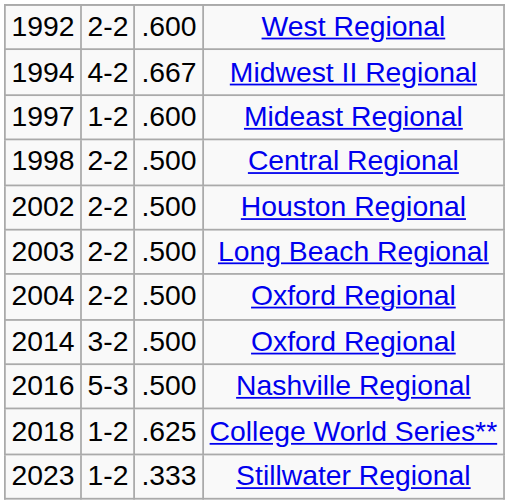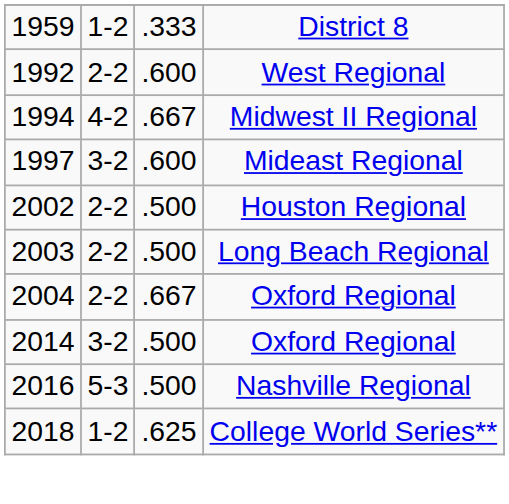 <table class="wikitable" style="text-align:center;">
 <tr>
+</tr>
+<tr>
+<td>1959</td>
+<td>1-2</td>
+<td>.333</td>
+<td><a href='#'>District 8</a></td>
 </tr>
 <tr>
 <td>1992</td>
 <td>2-2</td>
 <td>.600</td>
 <td><a href='#'>West Regional</a></td>
 </tr>
 <tr>
 <td>1994</td>
 <td>4-2</td>
 <td>.667</td>
 <td><a href='#'>Midwest II Regional</a></td>
 </tr>
 <tr>
 <td>1997</td>
-<td>1-2</td>
+<td>3-2</td>
 <td>.600</td>
 <td><a href='#'>Mideast Regional</a></td>
-</tr>
-<tr>
-<td>1998</td>
-<td>2-2</td>
-<td>.500</td>
-<td><a href='#'>Central Regional</a></td>
 </tr>
 <tr>
 <td>2002</td>
 <td>2-2</td>
 <td>.500</td>
 <td><a href='#'>Houston Regional</a></td>
 </tr>
 <tr>
 <td>2003</td>
 <td>2-2</td>
 <td>.500</td>
 <td><a href='#'>Long Beach Regional</a></td>
 </tr>
 <tr>
 <td>2004</td>
 <td>2-2</td>
-<td>.500</td>
+<td>.667</td>
 <td><a href='#'>Oxford Regional</a></td>
 </tr>
 <tr>
 <td>2014</td>
 <td>3-2</td>
 <td>.500</td>
 <td><a href='#'>Oxford Regional</a></td>
 </tr>
 <tr>
 <td>2016</td>
 <td>5-3</td>
 <td>.500</td>
 <td><a href='#'>Nashville Regional</a></td>
 </tr>
 <tr>
 <td>2018</td>
 <td>1-2</td>
 <td>.625</td>
 <td><a href='#'>College World Series**</a></td>
 </tr>
-<tr>
-<td>2023</td>
-<td>1-2</td>
-<td>.333</td>
-<td><a href='#'>Stillwater Regional</a></td>
-</tr>
 </table>
